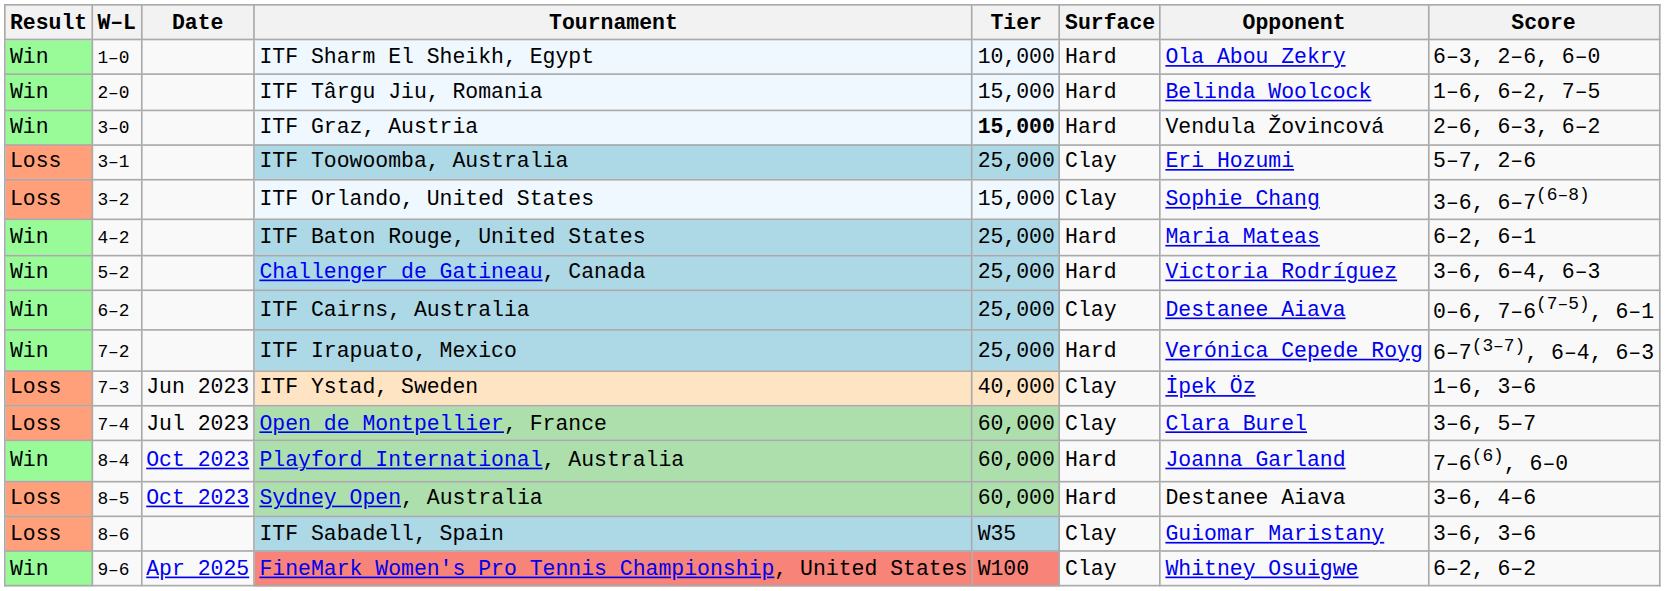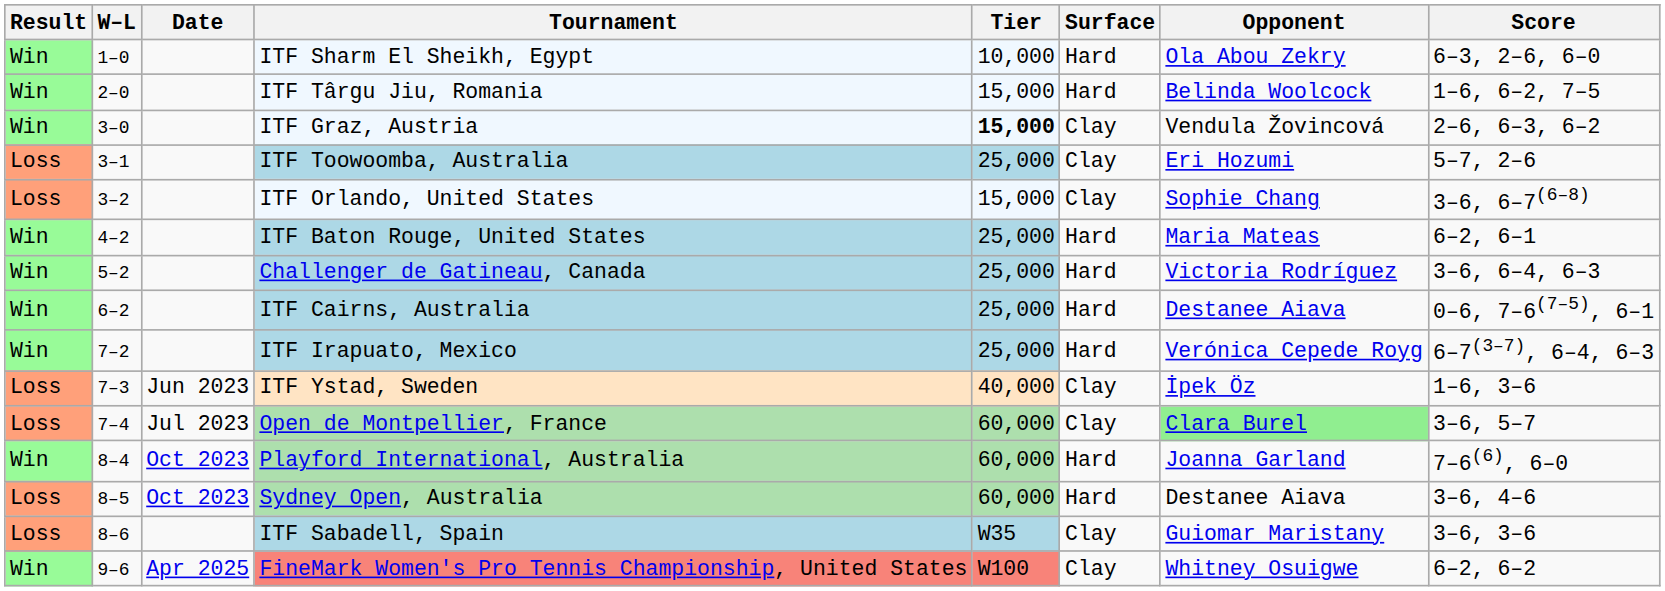 <table class="sortable wikitable nowrap">
 <tr>
 <th>Result</th>
 <th class="unsortable">W–L</th>
 <th>Date</th>
 <th>Tournament</th>
 <th>Tier</th>
 <th>Surface</th>
 <th>Opponent</th>
 <th class="unsortable">Score</th>
 </tr>
 <tr>
 <td style="background:#98fb98;">Win</td>
 <td><small>1–0</small></td>
 <td></td>
 <td style="background:#f0f8ff;">ITF Sharm El Sheikh, Egypt</td>
 <td style="background:#f0f8ff;">10,000</td>
 <td>Hard</td>
 <td> <a href='#'>Ola Abou Zekry</a></td>
 <td>6–3, 2–6, 6–0</td>
 </tr>
 <tr>
 <td style="background:#98fb98;">Win</td>
 <td><small>2–0</small></td>
 <td></td>
 <td style="background:#f0f8ff;">ITF Târgu Jiu, Romania</td>
 <td style="background:#f0f8ff;">15,000</td>
 <td>Hard</td>
 <td> <a href='#'>Belinda Woolcock</a></td>
 <td>1–6, 6–2, 7–5</td>
 </tr>
 <tr>
 <td style="background:#98fb98;">Win</td>
 <td><small>3–0</small></td>
 <td></td>
 <td style="background:#f0f8ff;">ITF Graz, Austria</td>
 <td style="background:#f0f8ff;"><strong>15,000</strong></td>
-<td>Hard</td>
+<td>Clay</td>
 <td> Vendula Žovincová</td>
 <td>2–6, 6–3, 6–2</td>
 </tr>
 <tr>
 <td style="background:#ffa07a;">Loss</td>
 <td><small>3–1</small></td>
 <td></td>
 <td style="background:lightblue">ITF Toowoomba, Australia</td>
 <td style="background:lightblue">25,000</td>
 <td>Clay</td>
 <td> <a href='#'>Eri Hozumi</a></td>
 <td>5–7, 2–6</td>
 </tr>
 <tr>
 <td style="background:#ffa07a;">Loss</td>
 <td><small>3–2</small></td>
 <td></td>
 <td style="background:#f0f8ff;">ITF Orlando, United States</td>
 <td style="background:#f0f8ff;">15,000</td>
 <td>Clay</td>
 <td> <a href='#'>Sophie Chang</a></td>
 <td>3–6, 6–7<sup>(6–8)</sup></td>
 </tr>
 <tr>
 <td style="background:#98fb98;">Win</td>
 <td><small>4–2</small></td>
 <td></td>
 <td style="background:lightblue">ITF Baton Rouge, United States</td>
 <td style="background:lightblue">25,000</td>
 <td>Hard</td>
 <td> <a href='#'>Maria Mateas</a></td>
 <td>6–2, 6–1</td>
 </tr>
 <tr>
 <td style="background:#98fb98;">Win</td>
 <td><small>5–2</small></td>
 <td></td>
 <td style="background:lightblue"><a href='#'>Challenger de Gatineau</a>, Canada</td>
 <td style="background:lightblue">25,000</td>
 <td>Hard</td>
 <td> <a href='#'>Victoria Rodríguez</a></td>
 <td>3–6, 6–4, 6–3</td>
 </tr>
 <tr>
 <td style="background:#98fb98;">Win</td>
 <td><small>6–2</small></td>
 <td></td>
 <td style="background:lightblue">ITF Cairns, Australia</td>
 <td style="background:lightblue">25,000</td>
-<td>Clay</td>
+<td>Hard</td>
 <td> <a href='#'>Destanee Aiava</a></td>
 <td>0–6, 7–6<sup>(7–5)</sup>, 6–1</td>
 </tr>
 <tr>
 <td style="background:#98fb98;">Win</td>
 <td><small>7–2</small></td>
 <td></td>
 <td style="background:lightblue">ITF Irapuato, Mexico</td>
 <td style="background:lightblue">25,000</td>
 <td>Hard</td>
 <td> <a href='#'>Verónica Cepede Royg</a></td>
 <td>6–7<sup>(3–7)</sup>, 6–4, 6–3</td>
 </tr>
 <tr>
 <td style="background:#ffa07a;">Loss</td>
 <td><small>7–3</small></td>
 <td>Jun 2023</td>
 <td bgcolor=ffe4c4>ITF Ystad, Sweden</td>
 <td bgcolor=ffe4c4>40,000</td>
 <td>Clay</td>
 <td> <a href='#'>İpek Öz</a></td>
 <td>1–6, 3–6</td>
 </tr>
 <tr>
 <td style="background:#ffa07a;">Loss</td>
 <td><small>7–4</small></td>
 <td>Jul 2023</td>
 <td style="background:#addfad;"><a href='#'>Open de Montpellier</a>, France</td>
 <td style="background:#addfad;">60,000</td>
 <td>Clay</td>
-<td> <a href='#'>Clara Burel</a></td>
+<td style="background: lightgreen;"> <a href='#'>Clara Burel</a></td>
 <td>3–6, 5–7</td>
 </tr>
 <tr>
 <td style="background:#98fb98;">Win</td>
 <td><small>8–4</small></td>
 <td><a href='#'>Oct 2023</a></td>
 <td style="background:#addfad;"><a href='#'>Playford International</a>, Australia</td>
 <td style="background:#addfad;">60,000</td>
 <td>Hard</td>
 <td> <a href='#'>Joanna Garland</a></td>
 <td>7–6<sup>(6)</sup>, 6–0</td>
 </tr>
 <tr>
 <td style="background:#ffa07a;">Loss</td>
 <td><small>8–5</small></td>
 <td><a href='#'>Oct 2023</a></td>
 <td style="background:#addfad;"><a href='#'>Sydney Open</a>, Australia</td>
 <td style="background:#addfad;">60,000</td>
 <td>Hard</td>
 <td> Destanee Aiava</td>
 <td>3–6, 4–6</td>
 </tr>
 <tr>
 <td style="background:#ffa07a;">Loss</td>
 <td><small>8–6</small></td>
 <td></td>
 <td style="background:lightblue">ITF Sabadell, Spain</td>
 <td style="background:lightblue">W35</td>
 <td>Clay</td>
 <td> <a href='#'>Guiomar Maristany</a></td>
 <td>3–6, 3–6</td>
 </tr>
 <tr>
 <td style="background:#98fb98;">Win</td>
 <td><small>9–6</small></td>
 <td><a href='#'>Apr 2025</a></td>
 <td style="background:#f88379;"><a href='#'>FineMark Women's Pro Tennis Championship</a>, United States</td>
 <td style="background:#f88379;">W100</td>
 <td>Clay</td>
 <td> <a href='#'>Whitney Osuigwe</a></td>
 <td>6–2, 6–2</td>
 </tr>
 </table>
